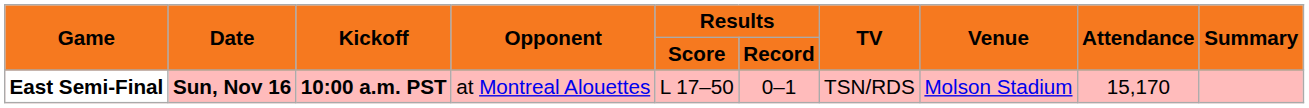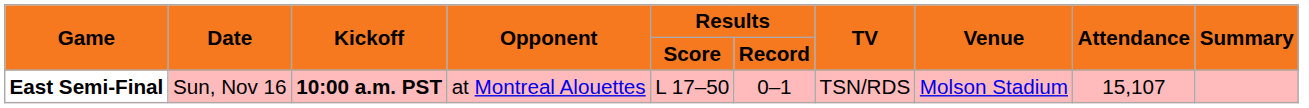 <table class="wikitable" style="font-size: 95%;">
 <tr>
 <th style="background:#F6791F;color:black;" rowspan=2>Game</th>
 <th style="background:#F6791F;color:black;" rowspan=2>Date</th>
 <th style="background:#F6791F;color:black;" rowspan=2>Kickoff</th>
 <th style="background:#F6791F;color:black;" rowspan=2>Opponent</th>
 <th style="background:#F6791F;color:black;" colspan=2>Results</th>
 <th style="background:#F6791F;color:black;" rowspan=2>TV</th>
 <th style="background:#F6791F;color:black;" rowspan=2>Venue</th>
 <th style="background:#F6791F;color:black;" rowspan=2>Attendance</th>
 <th style="background:#F6791F;color:black;" rowspan=2>Summary</th>
 </tr>
 <tr>
 <th style="background:#F6791F;color:black;">Score</th>
 <th style="background:#F6791F;color:black;">Record</th>
 </tr>
 <tr align="center" bgcolor="#ffbbbb">
 <td style="text-align:center; background:white;"><span><strong>East Semi-Final</strong></span></td>
-<td align="center"><strong>Sun, Nov 16</strong></td>
+<td align="center">Sun, Nov 16</td>
 <td align="center"><strong>10:00 a.m. PST</strong></td>
 <td align="center">at <a href='#'>Montreal Alouettes</a></td>
 <td align="center">L 17–50</td>
 <td align="center">0–1</td>
 <td align="center">TSN/RDS</td>
 <td align="center"><a href='#'>Molson Stadium</a></td>
-<td align="center">15,170</td>
+<td align="center">15,107</td>
 <td align="center"></td>
 </tr>
 </table>
